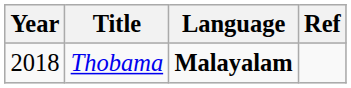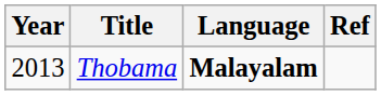 <table class="wikitable">
 <tr>
 <th>Year</th>
 <th>Title</th>
 <th>Language</th>
 <th>Ref</th>
 </tr>
 <tr>
-<td>2018</td>
+<td>2013</td>
 <td><em><a href='#'>Thobama</a></em></td>
 <td><strong>Malayalam</strong></td>
 <td></td>
 </tr>
 </table>
